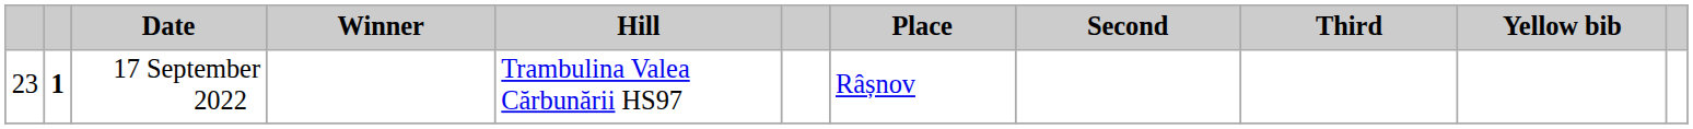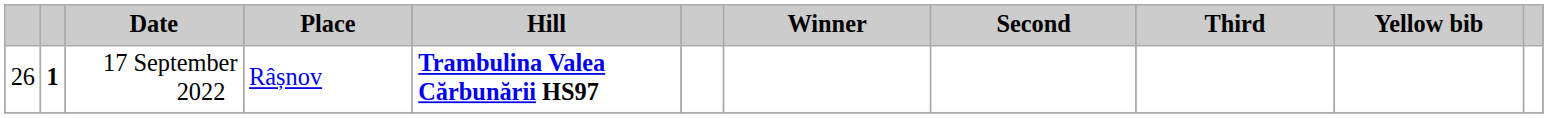 <table class="wikitable plainrowheaders" style="background:#fff; font-size:86%; line-height:16px; border:grey solid 1px; border-collapse:collapse;">
 <tr>
 <th scope="col" style="background:#ccc; width=30 px;"></th>
 <th scope="col" style="background:#ccc; width=45 px;"></th>
 <th scope="col" style="background:#ccc; width:140px;">Date</th>
-<th scope="col" style="background:#ccc; width:195px;">Winner</th>
+<th scope="col" style="background:#ccc; width:150px;">Place</th>
 <th scope="col" style="background:#ccc; width:240px;">Hill</th>
 <th scope="col" style="background:#ccc; width:40px;"></th>
-<th scope="col" style="background:#ccc; width:150px;">Place</th>
+<th scope="col" style="background:#ccc; width:195px;">Winner</th>
 <th scope="col" style="background:#ccc; width:195px;">Second</th>
 <th scope="col" style="background:#ccc; width:195px;">Third</th>
 <th scope="col" style="background:#ccc; width:180px;">Yellow bib</th>
 <th scope="col" style="background:#ccc; width:10px;"></th>
 </tr>
 <tr>
-<td align="center">23</td>
+<td align="center">26</td>
 <td align="center"><strong>1</strong></td>
 <td align="right">17 September 2022  </td>
+<td> <a href='#'>Râșnov</a></td>
+<td><strong><a href='#'>Trambulina Valea Cărbunării</a> HS97</strong></td>
+<td align="right"></td>
 <td></td>
-<td><a href='#'>Trambulina Valea Cărbunării</a> HS97</td>
-<td align="right"></td>
-<td> <a href='#'>Râșnov</a></td>
 <td></td>
 <td></td>
 <td></td>
 <td></td>
 </tr>
 </table>
